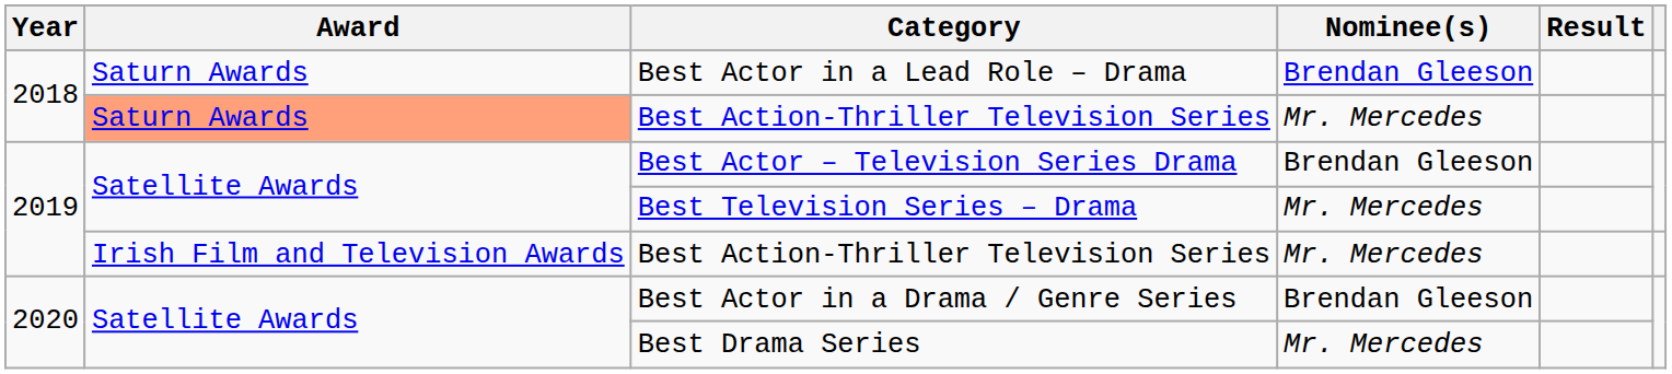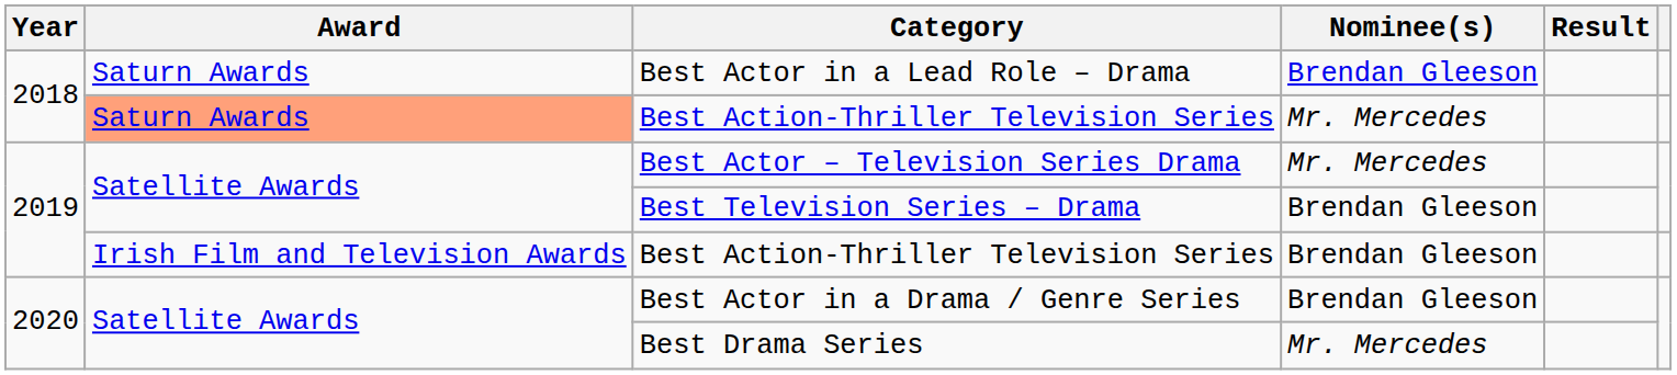 <table class="wikitable sortable">
 <tr>
 <th scope="col">Year</th>
 <th scope="col">Award</th>
 <th scope="col">Category</th>
 <th scope="col">Nominee(s)</th>
 <th scope="col">Result</th>
 <th scope="col" class="unsortable"></th>
 </tr>
 <tr>
 <td rowspan="2">2018</td>
 <td><a href='#'>Saturn Awards</a></td>
 <td>Best Actor in a Lead Role – Drama</td>
 <td><a href='#'>Brendan Gleeson</a></td>
 <td></td>
 <td style="text-align: center;"></td>
 </tr>
 <tr>
 <td style="background: lightsalmon;"><a href='#'>Saturn Awards</a></td>
 <td><a href='#'>Best Action-Thriller Television Series</a></td>
 <td><em>Mr. Mercedes</em></td>
 <td></td>
 <td style="text-align: center;"></td>
 </tr>
 <tr>
 <td rowspan="3">2019</td>
 <td rowspan="2"><a href='#'>Satellite Awards</a></td>
 <td><a href='#'>Best Actor – Television Series Drama</a></td>
-<td>Brendan Gleeson</td>
+<td><em>Mr. Mercedes</em></td>
 <td></td>
 <td rowspan="2" style="text-align: center;"></td>
 </tr>
 <tr>
 <td><a href='#'>Best Television Series – Drama</a></td>
-<td><em>Mr. Mercedes</em></td>
+<td>Brendan Gleeson</td>
 <td></td>
 </tr>
 <tr>
 <td><a href='#'>Irish Film and Television Awards</a></td>
 <td>Best Action-Thriller Television Series</td>
-<td><em>Mr. Mercedes</em></td>
+<td>Brendan Gleeson</td>
 <td></td>
 <td style="text-align: center;"></td>
 </tr>
 <tr>
 <td rowspan="2">2020</td>
 <td rowspan="2"><a href='#'>Satellite Awards</a></td>
 <td>Best Actor in a Drama / Genre Series</td>
 <td>Brendan Gleeson</td>
 <td></td>
 <td rowspan="2" style="text-align: center;"></td>
 </tr>
 <tr>
 <td>Best Drama Series</td>
 <td><em>Mr. Mercedes</em></td>
 <td></td>
 </tr>
 </table>
